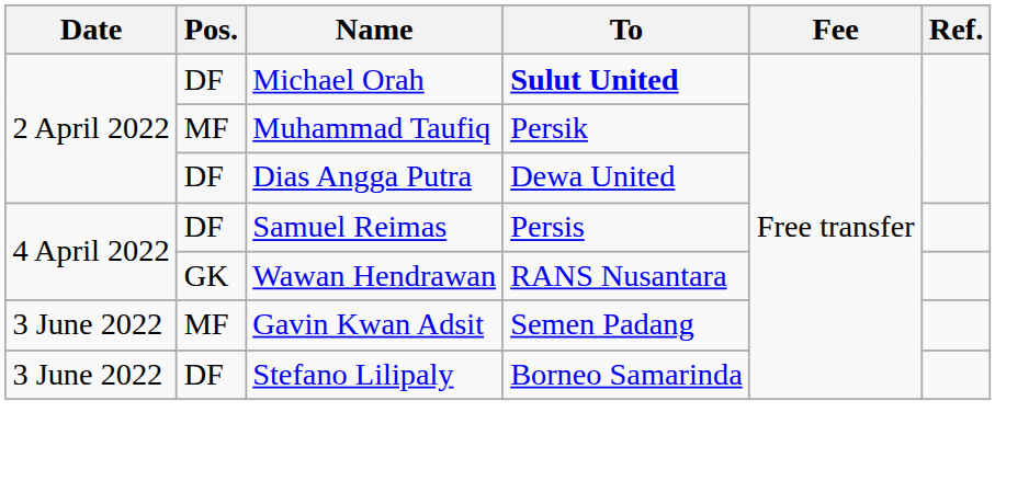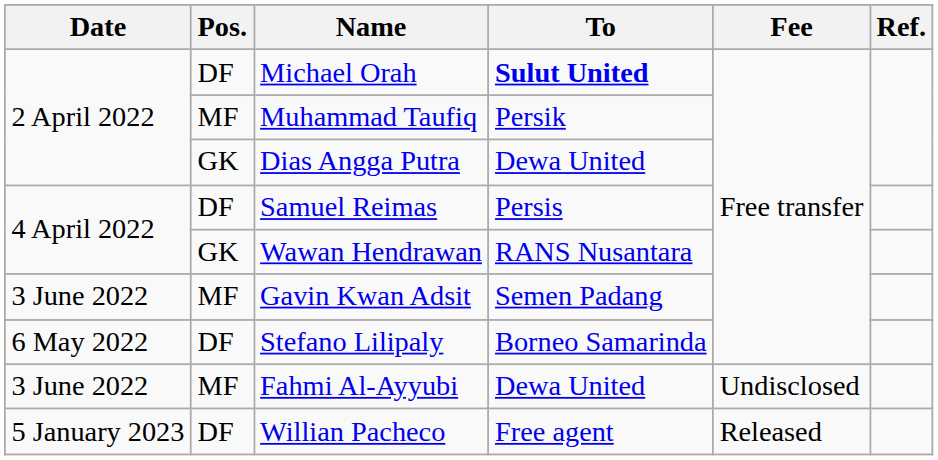 <table class="wikitable">
 <tr>
 <th>Date</th>
 <th>Pos.</th>
 <th>Name</th>
 <th>To</th>
 <th>Fee</th>
 <th>Ref.</th>
 </tr>
 <tr>
 <td rowspan="3">2 April 2022</td>
 <td>DF</td>
 <td> <a href='#'>Michael Orah</a></td>
 <td><strong><a href='#'>Sulut United</a></strong></td>
 <td rowspan="7">Free transfer</td>
 <td rowspan="3"></td>
 </tr>
 <tr>
 <td>MF</td>
 <td> <a href='#'>Muhammad Taufiq</a></td>
 <td><a href='#'>Persik</a></td>
 </tr>
 <tr>
-<td>DF</td>
+<td>GK</td>
 <td> <a href='#'>Dias Angga Putra</a></td>
 <td><a href='#'>Dewa United</a></td>
 </tr>
 <tr>
 <td rowspan="2">4 April 2022</td>
 <td>DF</td>
 <td> <a href='#'>Samuel Reimas</a></td>
 <td><a href='#'>Persis</a></td>
 <td></td>
 </tr>
 <tr>
 <td>GK</td>
 <td> <a href='#'>Wawan Hendrawan</a></td>
 <td><a href='#'>RANS Nusantara</a></td>
 <td></td>
 </tr>
 <tr>
 <td>3 June 2022</td>
 <td>MF</td>
 <td> <a href='#'>Gavin Kwan Adsit</a></td>
 <td><a href='#'>Semen Padang</a></td>
 <td></td>
 </tr>
 <tr>
-<td>3 June 2022</td>
+<td>6 May 2022</td>
 <td>DF</td>
 <td> <a href='#'>Stefano Lilipaly</a></td>
 <td><a href='#'>Borneo Samarinda</a></td>
 <td></td>
 </tr>
+<tr>
+<td>3 June 2022</td>
+<td>MF</td>
+<td> <a href='#'>Fahmi Al-Ayyubi</a></td>
+<td><a href='#'>Dewa United</a></td>
+<td>Undisclosed</td>
+<td></td>
+</tr>
+<tr>
+<td>5 January 2023</td>
+<td>DF</td>
+<td> <a href='#'>Willian Pacheco</a></td>
+<td><a href='#'>Free agent</a></td>
+<td>Released</td>
+<td></td>
+</tr>
 </table>
